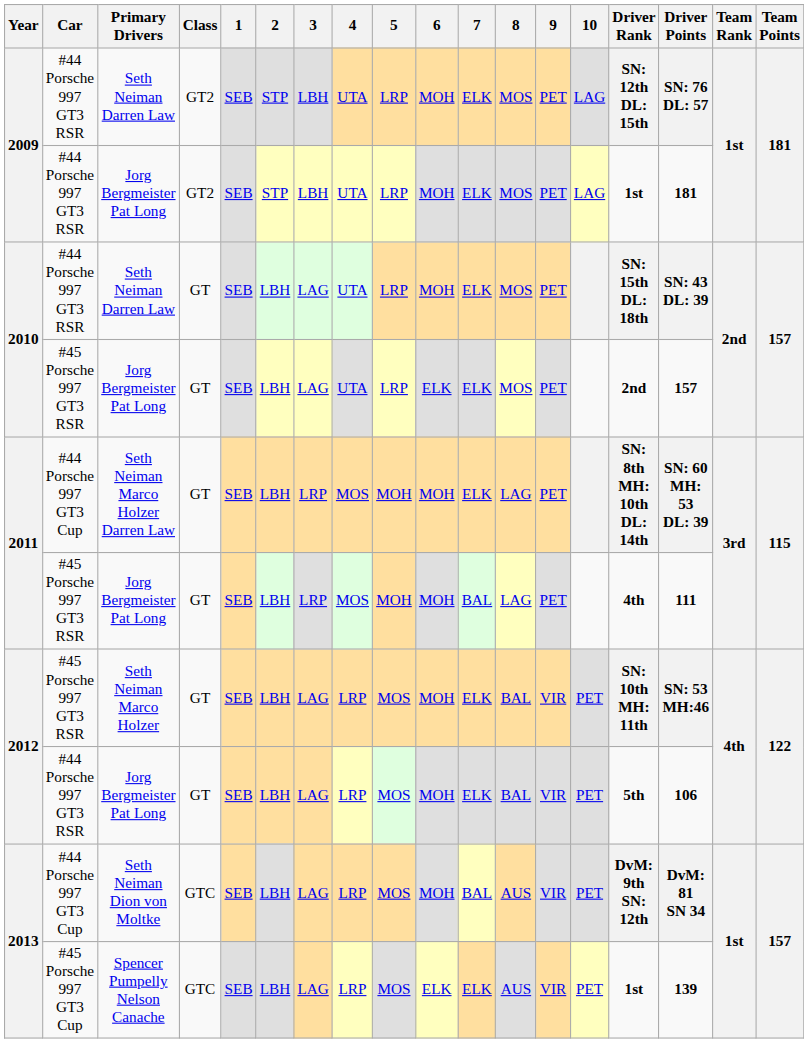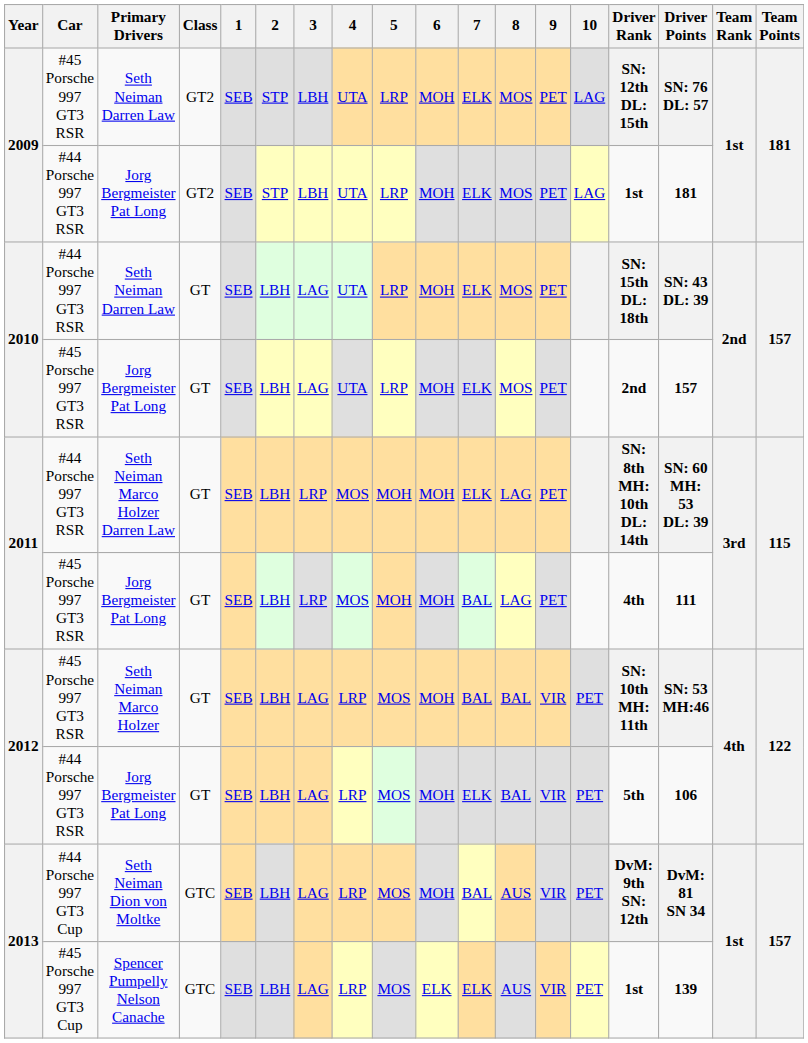 <table class="wikitable" style="text-align:center; font-size:90%">
 <tr>
 <th>Year</th>
 <th>Car</th>
 <th>Primary Drivers</th>
 <th>Class</th>
 <th>1</th>
 <th>2</th>
 <th>3</th>
 <th>4</th>
 <th>5</th>
 <th>6</th>
 <th>7</th>
 <th>8</th>
 <th>9</th>
 <th>10</th>
 <th>Driver Rank</th>
 <th>Driver Points</th>
 <th>Team Rank</th>
 <th>Team Points</th>
 </tr>
 <tr>
 <th rowspan=2>2009</th>
-<td>#44 Porsche 997 GT3 RSR</td>
+<td>#45 Porsche 997 GT3 RSR</td>
 <td><a href='#'>Seth Neiman</a> <br><a href='#'>Darren Law</a></td>
 <td>GT2</td>
 <td style="background-color:#DFDFDF;"><a href='#'>SEB</a><br></td>
 <td style="background-color:#DFDFDF;"><a href='#'>STP</a> <br></td>
 <td style="background-color:#DFDFDF;"><a href='#'>LBH</a><br></td>
 <td style="background-color:#FFDF9F;"><a href='#'>UTA</a><br></td>
 <td style="background-color:#FFDF9F;"><a href='#'>LRP</a><br></td>
 <td style="background-color:#FFDF9F;"><a href='#'>MOH</a><br></td>
 <td style="background-color:#FFDF9F;"><a href='#'>ELK</a><br></td>
 <td style="background-color:#FFDF9F;"><a href='#'>MOS</a><br></td>
 <td style="background-color:#FFDF9F;"><a href='#'>PET</a><br></td>
 <td style="background-color:#DFDFDF;"><a href='#'>LAG</a><br></td>
 <th>SN: 12th<br> DL: 15th</th>
 <th>SN: 76<br> DL: 57</th>
 <th rowspan=2><strong>1st</strong></th>
 <th rowspan=2><strong>181</strong></th>
 </tr>
 <tr>
 <td>#44 Porsche 997 GT3 RSR</td>
 <td><a href='#'>Jorg Bergmeister</a> <br> <a href='#'>Pat Long</a></td>
 <td>GT2</td>
 <td style="background-color:#DFDFDF;"><a href='#'>SEB</a><br></td>
 <td style="background-color:#FFFFBF;"><a href='#'>STP</a> <br></td>
 <td style="background-color:#FFFFBF;"><a href='#'>LBH</a><br></td>
 <td style="background-color:#FFFFBF;"><a href='#'>UTA</a><br></td>
 <td style="background-color:#FFFFBF;"><a href='#'>LRP</a><br></td>
 <td style="background-color:#DFDFDF;"><a href='#'>MOH</a><br></td>
 <td style="background-color:#DFDFDF;"><a href='#'>ELK</a><br></td>
 <td style="background-color:#DFDFDF;"><a href='#'>MOS</a><br></td>
 <td style="background-color:#DFDFDF;"><a href='#'>PET</a><br></td>
 <td style="background-color:#FFFFBF;"><a href='#'>LAG</a><br></td>
 <td><strong>1st</strong></td>
 <td><strong>181</strong></td>
 </tr>
 <tr>
 <th rowspan=2>2010</th>
 <td>#44 Porsche 997 GT3 RSR</td>
 <td><a href='#'>Seth Neiman</a> <br><a href='#'>Darren Law</a></td>
 <td>GT</td>
 <td style="background-color:#DFDFDF;"><a href='#'>SEB</a><br></td>
 <td style="background-color:#DFFFDF;"><a href='#'>LBH</a><br></td>
 <td style="background-color:#DFFFDF;"><a href='#'>LAG</a><br></td>
 <td style="background-color:#DFFFDF;"><a href='#'>UTA</a><br></td>
 <td style="background-color:#FFDF9F;"><a href='#'>LRP</a><br></td>
 <td style="background-color:#FFDF9F;"><a href='#'>MOH</a><br></td>
 <td style="background-color:#FFDF9F;"><a href='#'>ELK</a><br></td>
 <td style="background-color:#FFDF9F;"><a href='#'>MOS</a><br></td>
 <td style="background-color:#FFDF9F;"><a href='#'>PET</a><br></td>
 <th></th>
 <th>SN: 15th<br> DL: 18th</th>
 <th>SN: 43 <br> DL: 39</th>
 <th rowspan=2><strong>2nd</strong></th>
 <th rowspan=2><strong>157</strong></th>
 </tr>
 <tr>
 <td>#45 Porsche 997 GT3 RSR</td>
 <td><a href='#'>Jorg Bergmeister</a> <br> <a href='#'>Pat Long</a></td>
 <td>GT</td>
 <td style="background-color:#DFDFDF;"><a href='#'>SEB</a><br></td>
 <td style="background-color:#FFFFBF;"><a href='#'>LBH</a><br></td>
 <td style="background-color:#FFFFBF;"><a href='#'>LAG</a><br></td>
 <td style="background-color:#DFDFDF;"><a href='#'>UTA</a><br></td>
 <td style="background-color:#FFFFBF;"><a href='#'>LRP</a><br></td>
-<td style="background-color:#DFDFDF;"><a href='#'>ELK</a><br></td>
+<td style="background-color:#DFDFDF;"><a href='#'>MOH</a><br></td>
 <td style="background-color:#DFDFDF;"><a href='#'>ELK</a><br></td>
 <td style="background-color:#FFFFBF;"><a href='#'>MOS</a><br></td>
 <td style="background-color:#DFDFDF;"><a href='#'>PET</a><br></td>
 <td></td>
 <td><strong>2nd</strong></td>
 <td><strong>157</strong></td>
 </tr>
 <tr>
 <th rowspan=2>2011</th>
-<td>#44 Porsche 997 GT3 Cup</td>
+<td>#44 Porsche 997 GT3 RSR</td>
 <td><a href='#'>Seth Neiman</a> <br> <a href='#'>Marco Holzer</a><br><a href='#'>Darren Law</a></td>
 <td>GT</td>
 <td style="background-color:#FFDF9F;"><a href='#'>SEB</a><br></td>
 <td style="background-color:#FFDF9F;"><a href='#'>LBH</a><br></td>
 <td style="background-color:#FFDF9F;"><a href='#'>LRP</a><br></td>
 <td style="background-color:#FFDF9F;"><a href='#'>MOS</a><br></td>
 <td style="background-color:#FFDF9F;"><a href='#'>MOH</a><br></td>
 <td style="background-color:#FFDF9F;"><a href='#'>MOH</a><br></td>
 <td style="background-color:#FFDF9F;"><a href='#'>ELK</a><br></td>
 <td style="background-color:#FFDF9F;"><a href='#'>LAG</a><br></td>
 <td style="background-color:#FFDF9F;"><a href='#'>PET</a><br></td>
 <th></th>
 <th>SN: 8th<br>MH: 10th<br>DL: 14th</th>
 <th>SN: 60<br>MH: 53<br>DL: 39</th>
 <th rowspan=2><strong>3rd</strong></th>
 <th rowspan=2><strong> 115 </strong></th>
 </tr>
 <tr>
 <td>#45 Porsche 997 GT3 RSR</td>
 <td><a href='#'>Jorg Bergmeister</a> <br> <a href='#'>Pat Long</a></td>
 <td>GT</td>
 <td style="background-color:#FFDF9F;"><a href='#'>SEB</a><br></td>
 <td style="background-color:#DFFFDF;"><a href='#'>LBH</a><br></td>
 <td style="background-color:#DFDFDF;"><a href='#'>LRP</a><br></td>
 <td style="background-color:#DFFFDF;"><a href='#'>MOS</a><br></td>
 <td style="background-color:#FFDF9F;"><a href='#'>MOH</a><br></td>
 <td style="background-color:#DFDFDF;"><a href='#'>MOH</a><br></td>
 <td style="background-color:#DFFFDF;"><a href='#'>BAL</a><br></td>
 <td style="background-color:#FFFFBF;"><a href='#'>LAG</a><br></td>
 <td style="background-color:#DFDFDF;"><a href='#'>PET</a><br></td>
 <td></td>
 <td><strong>4th</strong></td>
 <td><strong>111</strong></td>
 </tr>
 <tr>
 <th rowspan=2>2012</th>
 <td>#45 Porsche 997 GT3 RSR</td>
 <td><a href='#'>Seth Neiman</a> <br> <a href='#'>Marco Holzer</a></td>
 <td>GT</td>
 <td style="background:#FFDF9F;"><a href='#'>SEB</a> <br></td>
 <td style="background:#FFDF9F;"><a href='#'>LBH</a><br></td>
 <td style="background:#FFDF9F;"><a href='#'>LAG</a><br></td>
 <td style="background:#FFDF9F;"><a href='#'>LRP</a><br></td>
 <td style="background:#FFDF9F;"><a href='#'>MOS</a><br></td>
 <td style="background:#FFDF9F;"><a href='#'>MOH</a><br></td>
-<td style="background:#FFDF9F;"><a href='#'>ELK</a><br></td>
+<td style="background:#FFDF9F;"><a href='#'>BAL</a><br></td>
 <td style="background:#FFDF9F;"><a href='#'>BAL</a><br></td>
 <td style="background:#FFDF9F;"><a href='#'>VIR</a><br></td>
 <td style="background:#DFDFDF;"><a href='#'>PET</a><br></td>
 <th>SN: 10th <br> MH: 11th</th>
 <th>SN: 53 <br> MH:46</th>
 <th rowspan=2><strong>4th</strong></th>
 <th rowspan=2><strong>122</strong></th>
 </tr>
 <tr>
 <td>#44 Porsche 997 GT3 RSR</td>
 <td><a href='#'>Jorg Bergmeister</a> <br> <a href='#'>Pat Long</a></td>
 <td>GT</td>
 <td style="background:#FFDF9F;"><a href='#'>SEB</a> <br></td>
 <td style="background:#FFDF9F;"><a href='#'>LBH</a><br></td>
 <td style="background:#FFDF9F;"><a href='#'>LAG</a><br></td>
 <td style="background:#FFFFBF;"><a href='#'>LRP</a><br></td>
 <td style="background:#DFFFDF;"><a href='#'>MOS</a><br></td>
 <td style="background:#DFDFDF;"><a href='#'>MOH</a><br></td>
 <td style="background:#DFDFDF;"><a href='#'>ELK</a><br></td>
 <td style="background:#DFDFDF;"><a href='#'>BAL</a><br></td>
 <td style="background:#DFDFDF;"><a href='#'>VIR</a><br></td>
 <td style="background:#DFDFDF;"><a href='#'>PET</a><br></td>
 <td><strong>5th</strong></td>
 <td><strong>106</strong></td>
 </tr>
 <tr>
 <th rowspan=2>2013</th>
 <td>#44 Porsche 997 GT3 Cup</td>
 <td><a href='#'>Seth Neiman</a> <br> <a href='#'>Dion von Moltke</a></td>
 <td>GTC</td>
 <td style="background:#FFDF9F;"><a href='#'>SEB</a> <br></td>
 <td style="background:#DFDFDF;"><a href='#'>LBH</a><br></td>
 <td style="background:#FFDF9F;"><a href='#'>LAG</a><br></td>
 <td style="background:#FFDF9F;"><a href='#'>LRP</a><br></td>
 <td style="background:#FFDF9F;"><a href='#'>MOS</a><br></td>
 <td style="background:#DFDFDF;"><a href='#'>MOH</a><br></td>
 <td style="background:#FFFFBF;"><a href='#'>BAL</a><br></td>
 <td style="background:#FFDF9F;"><a href='#'>AUS</a><br></td>
 <td style="background:#DFDFDF;"><a href='#'>VIR</a><br></td>
 <td style="background:#DFDFDF;"><a href='#'>PET</a><br></td>
 <th>DvM: 9th <br> SN: 12th</th>
 <th>DvM: 81 <br>SN 34</th>
 <th rowspan=2><strong>1st</strong></th>
 <th rowspan=2><strong>157</strong></th>
 </tr>
 <tr>
 <td>#45 Porsche 997 GT3 Cup</td>
 <td><a href='#'>Spencer Pumpelly</a> <br> <a href='#'>Nelson Canache</a></td>
 <td>GTC</td>
 <td style="background:#DFDFDF;"><a href='#'>SEB</a> <br></td>
 <td style="background:#DFDFDF;"><a href='#'>LBH</a><br></td>
 <td style="background:#FFDF9F;"><a href='#'>LAG</a><br></td>
 <td style="background:#FFFFBF;"><a href='#'>LRP</a><br></td>
 <td style="background:#DFDFDF;"><a href='#'>MOS</a><br></td>
 <td style="background:#FFFFBF;"><a href='#'>ELK</a><br></td>
 <td style="background:#FFDF9F;"><a href='#'>ELK</a><br></td>
 <td style="background:#DFDFDF;"><a href='#'>AUS</a><br></td>
 <td style="background:#FFDF9F;"><a href='#'>VIR</a><br></td>
 <td style="background:#FFFFBF;"><a href='#'>PET</a><br></td>
 <td><strong>1st</strong></td>
 <td><strong>139</strong></td>
 </tr>
 </table>
